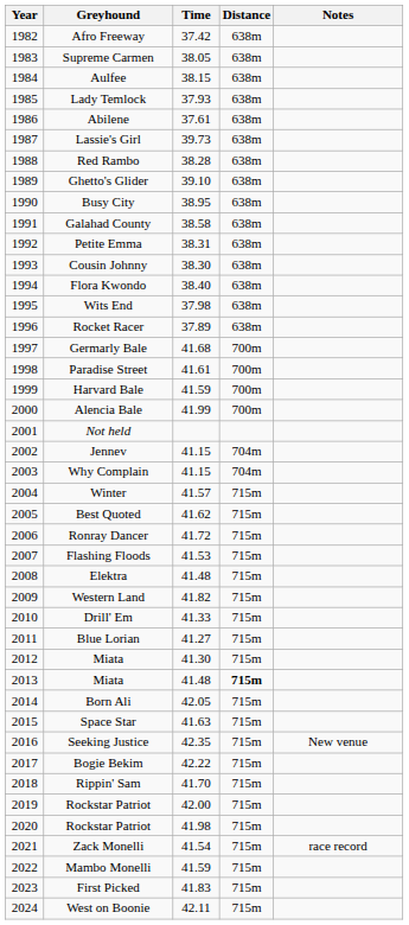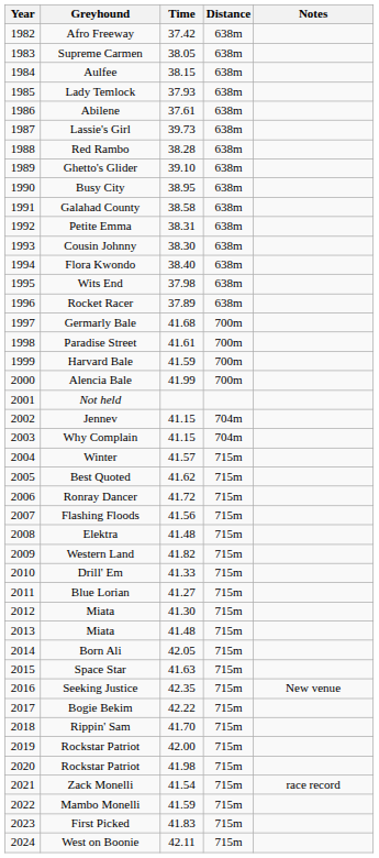 <table class="wikitable collapsible collapsed" style=text-align:center>
 <tr>
 <th width=40>Year</th>
 <th width=150>Greyhound</th>
 <th width=50>Time</th>
 <th width=50>Distance</th>
 <th width=150>Notes</th>
 </tr>
 <tr>
 <td>1982</td>
 <td>Afro Freeway</td>
 <td>37.42</td>
 <td>638m</td>
 <td></td>
 </tr>
 <tr>
 <td>1983</td>
 <td>Supreme Carmen</td>
 <td>38.05</td>
 <td>638m</td>
 <td></td>
 </tr>
 <tr>
 <td>1984</td>
 <td>Aulfee</td>
 <td>38.15</td>
 <td>638m</td>
 <td></td>
 </tr>
 <tr>
 <td>1985</td>
 <td>Lady Temlock</td>
 <td>37.93</td>
 <td>638m</td>
 <td></td>
 </tr>
 <tr>
 <td>1986</td>
 <td>Abilene</td>
 <td>37.61</td>
 <td>638m</td>
 <td></td>
 </tr>
 <tr>
 <td>1987</td>
 <td>Lassie's Girl</td>
 <td>39.73</td>
 <td>638m</td>
 <td></td>
 </tr>
 <tr>
 <td>1988</td>
 <td>Red Rambo</td>
 <td>38.28</td>
 <td>638m</td>
 <td></td>
 </tr>
 <tr>
 <td>1989</td>
 <td>Ghetto's Glider</td>
 <td>39.10</td>
 <td>638m</td>
 <td></td>
 </tr>
 <tr>
 <td>1990</td>
 <td>Busy City</td>
 <td>38.95</td>
 <td>638m</td>
 <td></td>
 </tr>
 <tr>
 <td>1991</td>
 <td>Galahad County</td>
 <td>38.58</td>
 <td>638m</td>
 <td></td>
 </tr>
 <tr>
 <td>1992</td>
 <td>Petite Emma</td>
 <td>38.31</td>
 <td>638m</td>
 <td></td>
 </tr>
 <tr>
 <td>1993</td>
 <td>Cousin Johnny</td>
 <td>38.30</td>
 <td>638m</td>
 <td></td>
 </tr>
 <tr>
 <td>1994</td>
 <td>Flora Kwondo</td>
 <td>38.40</td>
 <td>638m</td>
 <td></td>
 </tr>
 <tr>
 <td>1995</td>
 <td>Wits End</td>
 <td>37.98</td>
 <td>638m</td>
 <td></td>
 </tr>
 <tr>
 <td>1996</td>
 <td>Rocket Racer</td>
 <td>37.89</td>
 <td>638m</td>
 <td></td>
 </tr>
 <tr>
 <td>1997</td>
 <td>Germarly Bale</td>
 <td>41.68</td>
 <td>700m</td>
 <td></td>
 </tr>
 <tr>
 <td>1998</td>
 <td>Paradise Street</td>
 <td>41.61</td>
 <td>700m</td>
 <td></td>
 </tr>
 <tr>
 <td>1999</td>
 <td>Harvard Bale</td>
 <td>41.59</td>
 <td>700m</td>
 <td></td>
 </tr>
 <tr>
 <td>2000</td>
 <td>Alencia Bale</td>
 <td>41.99</td>
 <td>700m</td>
 <td></td>
 </tr>
 <tr>
 <td>2001</td>
 <td><em>Not held</em></td>
 <td></td>
 <td></td>
 <td></td>
 </tr>
 <tr>
 <td>2002</td>
 <td>Jennev</td>
 <td>41.15</td>
 <td>704m</td>
 <td></td>
 </tr>
 <tr>
 <td>2003</td>
 <td>Why Complain</td>
 <td>41.15</td>
 <td>704m</td>
 <td></td>
 </tr>
 <tr>
 <td>2004</td>
 <td>Winter</td>
 <td>41.57</td>
 <td>715m</td>
 <td></td>
 </tr>
 <tr>
 <td>2005</td>
 <td>Best Quoted</td>
 <td>41.62</td>
 <td>715m</td>
 <td></td>
 </tr>
 <tr>
 <td>2006</td>
 <td>Ronray Dancer</td>
 <td>41.72</td>
 <td>715m</td>
 <td></td>
 </tr>
 <tr>
 <td>2007</td>
 <td>Flashing Floods</td>
-<td>41.53</td>
+<td>41.56</td>
 <td>715m</td>
 <td></td>
 </tr>
 <tr>
 <td>2008</td>
 <td>Elektra</td>
 <td>41.48</td>
 <td>715m</td>
 <td></td>
 </tr>
 <tr>
 <td>2009</td>
 <td>Western Land</td>
 <td>41.82</td>
 <td>715m</td>
 <td></td>
 </tr>
 <tr>
 <td>2010</td>
 <td>Drill' Em</td>
 <td>41.33</td>
 <td>715m</td>
 <td></td>
 </tr>
 <tr>
 <td>2011</td>
 <td>Blue Lorian</td>
 <td>41.27</td>
 <td>715m</td>
 <td></td>
 </tr>
 <tr>
 <td>2012</td>
 <td>Miata</td>
 <td>41.30</td>
 <td>715m</td>
 <td></td>
 </tr>
 <tr>
 <td>2013</td>
 <td>Miata</td>
 <td>41.48</td>
-<td><strong>715m</strong></td>
+<td>715m</td>
 <td></td>
 </tr>
 <tr>
 <td>2014</td>
 <td>Born Ali</td>
 <td>42.05</td>
 <td>715m</td>
 <td></td>
 </tr>
 <tr>
 <td>2015</td>
 <td>Space Star</td>
 <td>41.63</td>
 <td>715m</td>
 <td></td>
 </tr>
 <tr>
 <td>2016</td>
 <td>Seeking Justice</td>
 <td>42.35</td>
 <td>715m</td>
 <td>New venue</td>
 </tr>
 <tr>
 <td>2017</td>
 <td>Bogie Bekim</td>
 <td>42.22</td>
 <td>715m</td>
 <td></td>
 </tr>
 <tr>
 <td>2018</td>
 <td>Rippin' Sam</td>
 <td>41.70</td>
 <td>715m</td>
 <td></td>
 </tr>
 <tr>
 <td>2019</td>
 <td>Rockstar Patriot</td>
 <td>42.00</td>
 <td>715m</td>
 <td></td>
 </tr>
 <tr>
 <td>2020</td>
 <td>Rockstar Patriot</td>
 <td>41.98</td>
 <td>715m</td>
 <td></td>
 </tr>
 <tr>
 <td>2021</td>
 <td>Zack Monelli</td>
 <td>41.54</td>
 <td>715m</td>
 <td>race record</td>
 </tr>
 <tr>
 <td>2022</td>
 <td>Mambo Monelli</td>
 <td>41.59</td>
 <td>715m</td>
 <td></td>
 </tr>
 <tr>
 <td>2023</td>
 <td>First Picked</td>
 <td>41.83</td>
 <td>715m</td>
 <td></td>
 </tr>
 <tr>
 <td>2024</td>
 <td>West on Boonie</td>
 <td>42.11</td>
 <td>715m</td>
 <td></td>
 </tr>
 </table>
